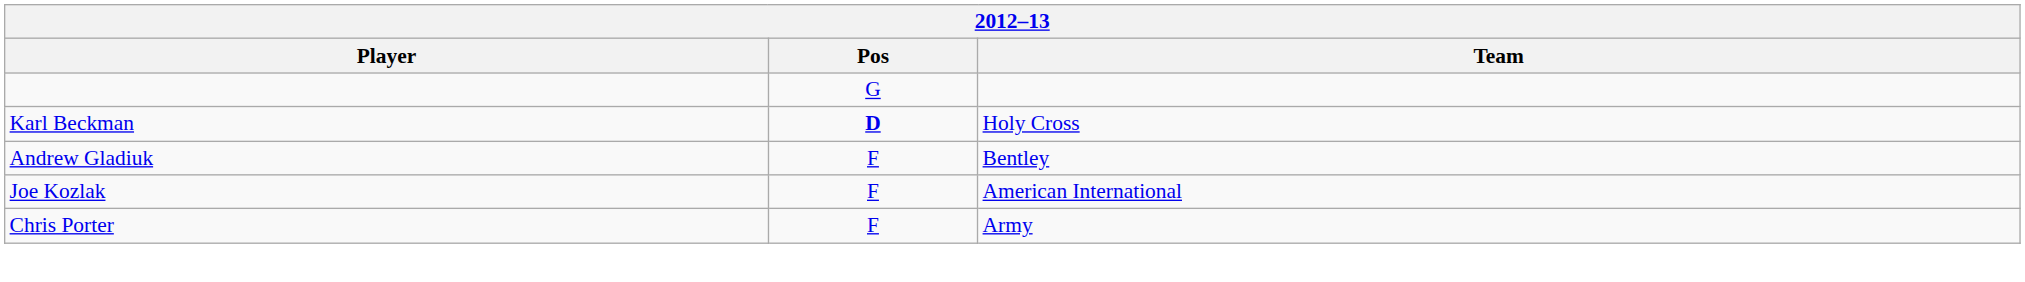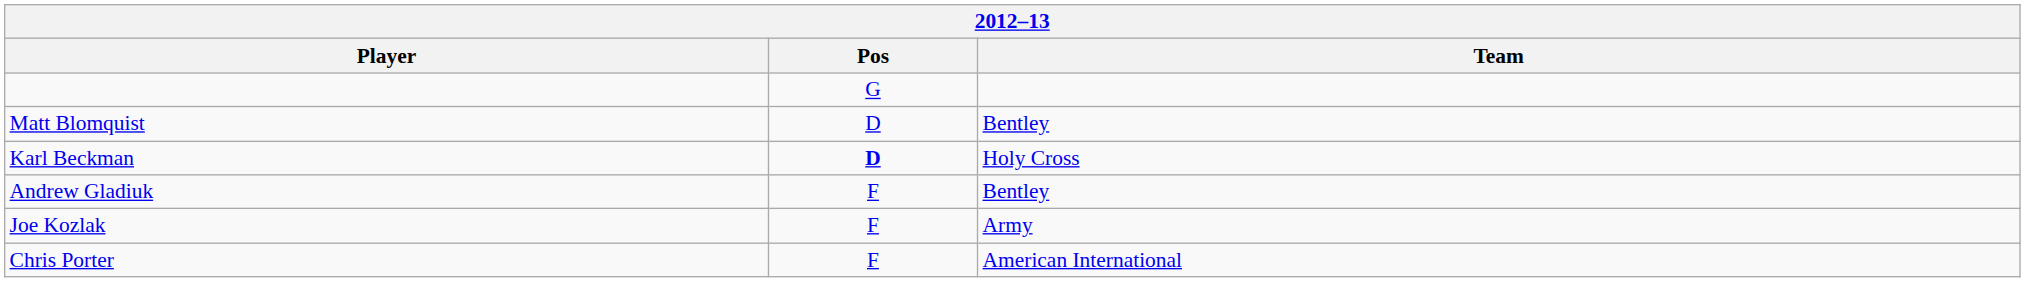 <table class="wikitable" width=95%>
 <tr>
 <th colspan=3><a href='#'>2012–13</a></th>
 </tr>
 <tr>
 <th>Player</th>
 <th>Pos</th>
 <th>Team</th>
 </tr>
 <tr>
 <td></td>
 <td style="text-align:center;"><a href='#'>G</a></td>
 <td></td>
 </tr>
 <tr>
+<td><a href='#'>Matt Blomquist</a></td>
+<td style="text-align:center;"><a href='#'>D</a></td>
+<td><a href='#'>Bentley</a></td>
+</tr>
+<tr>
 <td><a href='#'>Karl Beckman</a></td>
 <td style="text-align:center;"><strong><a href='#'>D</a></strong></td>
 <td><a href='#'>Holy Cross</a></td>
 </tr>
 <tr>
 <td><a href='#'>Andrew Gladiuk</a></td>
 <td style="text-align:center;"><a href='#'>F</a></td>
 <td><a href='#'>Bentley</a></td>
 </tr>
 <tr>
 <td><a href='#'>Joe Kozlak</a></td>
 <td style="text-align:center;"><a href='#'>F</a></td>
-<td><a href='#'>American International</a></td>
+<td><a href='#'>Army</a></td>
 </tr>
 <tr>
 <td><a href='#'>Chris Porter</a></td>
 <td style="text-align:center;"><a href='#'>F</a></td>
-<td><a href='#'>Army</a></td>
+<td><a href='#'>American International</a></td>
 </tr>
 </table>
